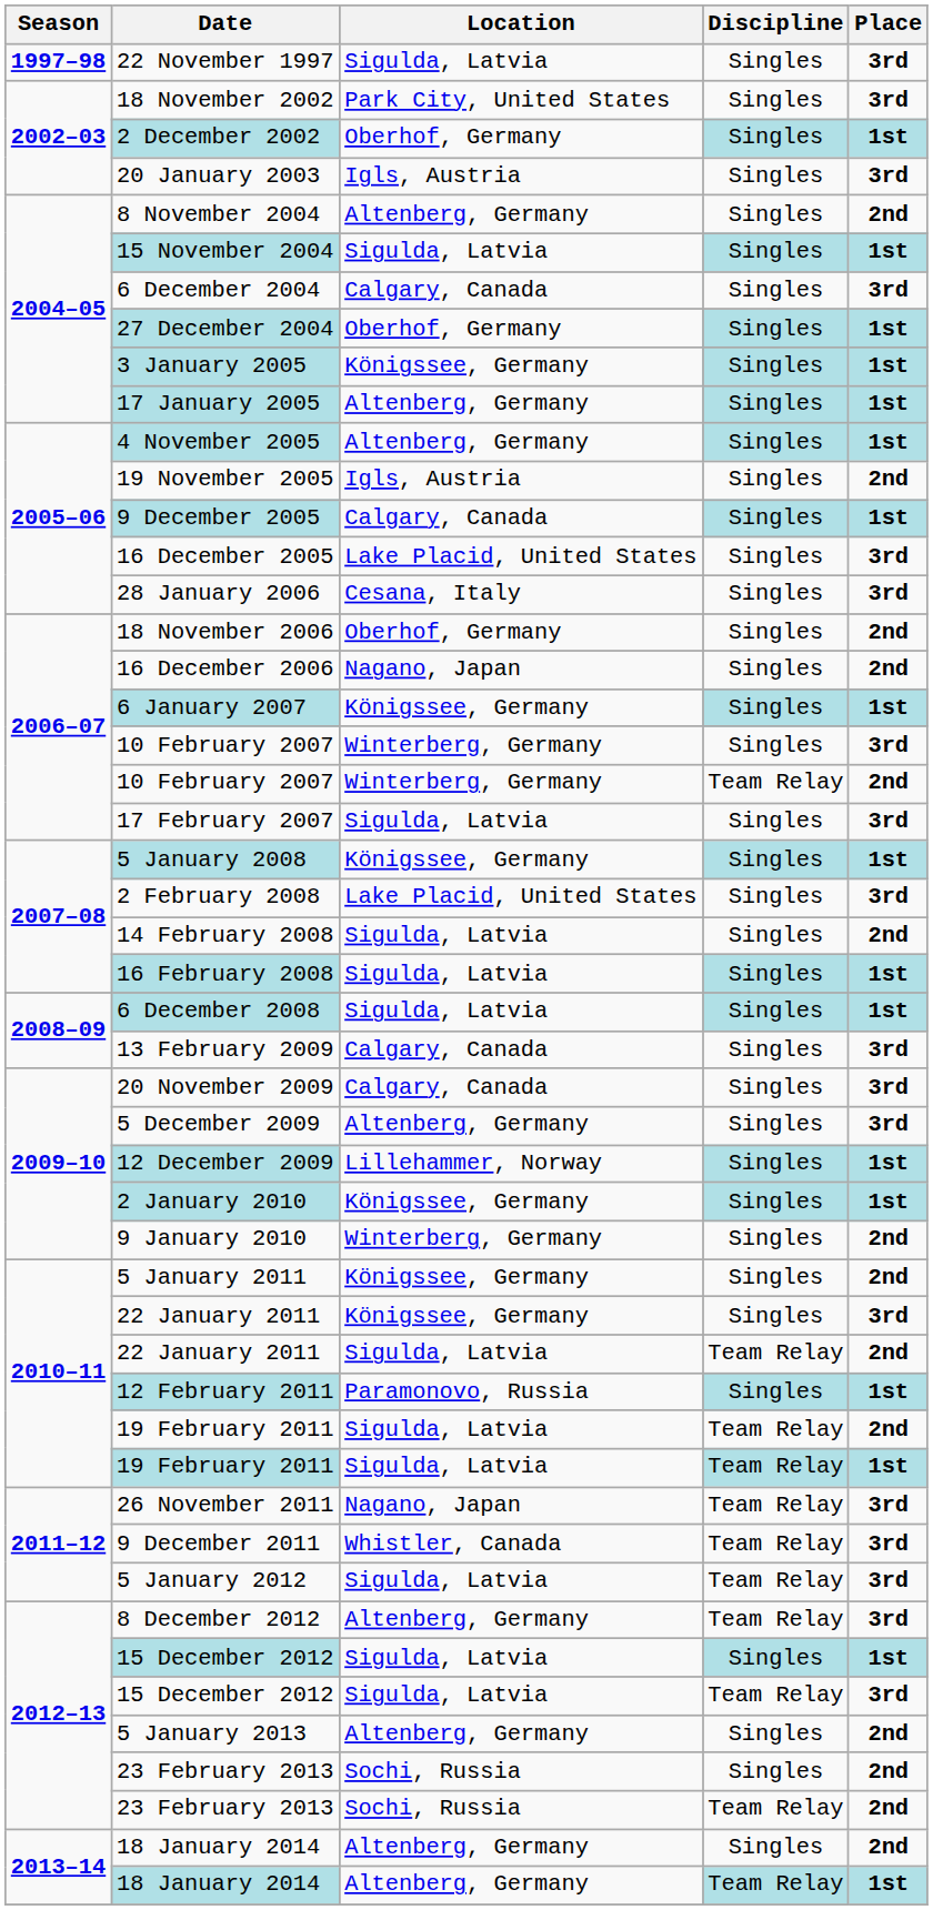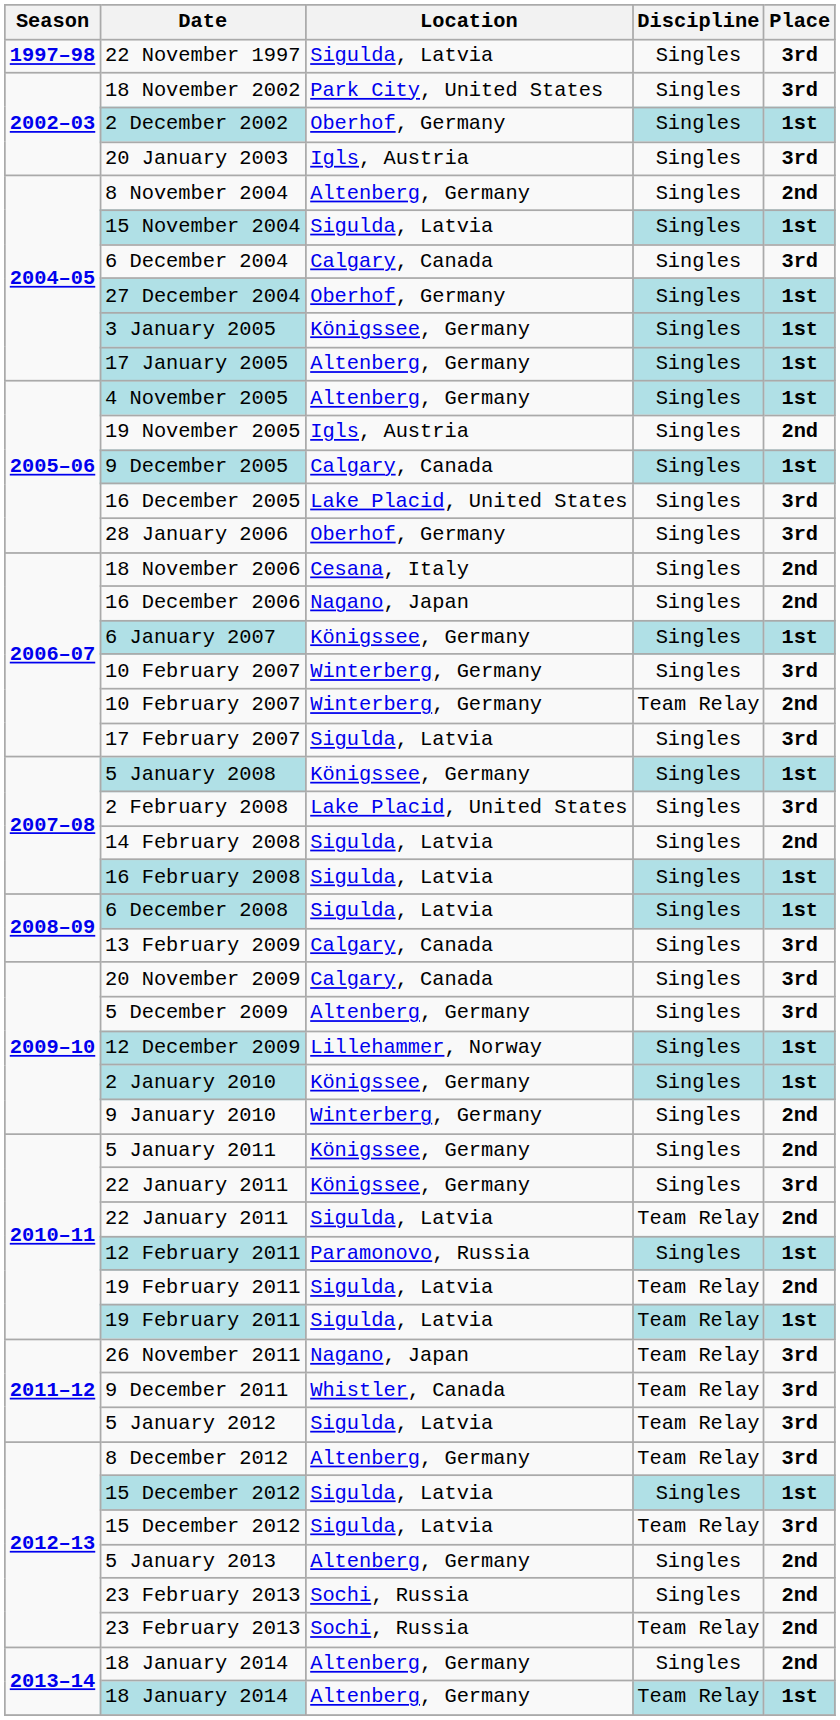 <table class="wikitable sortable"  style="font-size:90%; text-align:left;">
 <tr>
 <th>Season</th>
 <th>Date</th>
 <th>Location</th>
 <th>Discipline</th>
 <th>Place</th>
 </tr>
 <tr>
 <td rowspan="1" style="text-align:center;"><strong><a href='#'>1997–98</a></strong></td>
 <td>22 November 1997</td>
 <td> <a href='#'>Sigulda</a>, Latvia</td>
 <td align=center>Singles</td>
 <td align=center><strong>3rd</strong></td>
 </tr>
 <tr>
 <td rowspan="3" style="text-align:center;"><strong><a href='#'>2002–03</a></strong></td>
 <td>18 November 2002</td>
 <td> <a href='#'>Park City</a>, United States</td>
 <td align=center>Singles</td>
 <td align=center><strong>3rd</strong></td>
 </tr>
 <tr>
 <td bgcolor="#BOEOE6">2 December 2002</td>
 <td> <a href='#'>Oberhof</a>, Germany</td>
 <td bgcolor="#BOEOE6" align=center>Singles</td>
 <td bgcolor="#BOEOE6" align=center><strong>1st</strong></td>
 </tr>
 <tr>
 <td>20 January 2003</td>
 <td> <a href='#'>Igls</a>, Austria</td>
 <td align=center>Singles</td>
 <td align=center><strong>3rd</strong></td>
 </tr>
 <tr>
 <td rowspan="6" style="text-align:center;"><strong><a href='#'>2004–05</a></strong></td>
 <td>8 November 2004</td>
 <td> <a href='#'>Altenberg</a>, Germany</td>
 <td align=center>Singles</td>
 <td align=center><strong>2nd</strong></td>
 </tr>
 <tr>
 <td bgcolor="#BOEOE6">15 November 2004</td>
 <td> <a href='#'>Sigulda</a>, Latvia</td>
 <td bgcolor="#BOEOE6" align=center>Singles</td>
 <td bgcolor="#BOEOE6" align=center><strong>1st</strong></td>
 </tr>
 <tr>
 <td>6 December 2004</td>
 <td> <a href='#'>Calgary</a>, Canada</td>
 <td align=center>Singles</td>
 <td align=center><strong>3rd</strong></td>
 </tr>
 <tr>
 <td bgcolor="#BOEOE6">27 December 2004</td>
 <td> <a href='#'>Oberhof</a>, Germany</td>
 <td bgcolor="#BOEOE6" align=center>Singles</td>
 <td bgcolor="#BOEOE6" align=center><strong>1st</strong></td>
 </tr>
 <tr>
 <td bgcolor="#BOEOE6">3 January 2005</td>
 <td> <a href='#'>Königssee</a>, Germany</td>
 <td bgcolor="#BOEOE6" align=center>Singles</td>
 <td bgcolor="#BOEOE6" align=center><strong>1st</strong></td>
 </tr>
 <tr>
 <td bgcolor="#BOEOE6">17 January 2005</td>
 <td> <a href='#'>Altenberg</a>, Germany</td>
 <td bgcolor="#BOEOE6" align=center>Singles</td>
 <td bgcolor="#BOEOE6" align=center><strong>1st</strong></td>
 </tr>
 <tr>
 <td rowspan="5" style="text-align:center;"><strong><a href='#'>2005–06</a></strong></td>
 <td bgcolor="#BOEOE6">4 November 2005</td>
 <td> <a href='#'>Altenberg</a>, Germany</td>
 <td bgcolor="#BOEOE6" align=center>Singles</td>
 <td bgcolor="#BOEOE6" align=center><strong>1st</strong></td>
 </tr>
 <tr>
 <td>19 November 2005</td>
 <td> <a href='#'>Igls</a>, Austria</td>
 <td align=center>Singles</td>
 <td align=center><strong>2nd</strong></td>
 </tr>
 <tr>
 <td bgcolor="#BOEOE6">9 December 2005</td>
 <td> <a href='#'>Calgary</a>, Canada</td>
 <td bgcolor="#BOEOE6" align=center>Singles</td>
 <td bgcolor="#BOEOE6" align=center><strong>1st</strong></td>
 </tr>
 <tr>
 <td>16 December 2005</td>
 <td> <a href='#'>Lake Placid</a>, United States</td>
 <td align=center>Singles</td>
 <td align=center><strong>3rd</strong></td>
 </tr>
 <tr>
 <td>28 January 2006</td>
-<td> <a href='#'>Cesana</a>, Italy</td>
+<td> <a href='#'>Oberhof</a>, Germany</td>
 <td align=center>Singles</td>
 <td align=center><strong>3rd</strong></td>
 </tr>
 <tr>
 <td rowspan="6" style="text-align:center;"><strong><a href='#'>2006–07</a></strong></td>
 <td>18 November 2006</td>
-<td> <a href='#'>Oberhof</a>, Germany</td>
+<td> <a href='#'>Cesana</a>, Italy</td>
 <td align=center>Singles</td>
 <td align=center><strong>2nd</strong></td>
 </tr>
 <tr>
 <td>16 December 2006</td>
 <td> <a href='#'>Nagano</a>, Japan</td>
 <td align=center>Singles</td>
 <td align=center><strong>2nd</strong></td>
 </tr>
 <tr>
 <td bgcolor="#BOEOE6">6 January 2007</td>
 <td> <a href='#'>Königssee</a>, Germany</td>
 <td bgcolor="#BOEOE6" align=center>Singles</td>
 <td bgcolor="#BOEOE6" align=center><strong>1st</strong></td>
 </tr>
 <tr>
 <td>10 February 2007</td>
 <td> <a href='#'>Winterberg</a>, Germany</td>
 <td align=center>Singles</td>
 <td align=center><strong>3rd</strong></td>
 </tr>
 <tr>
 <td>10 February 2007</td>
 <td> <a href='#'>Winterberg</a>, Germany</td>
 <td align=center>Team Relay</td>
 <td align=center><strong>2nd</strong></td>
 </tr>
 <tr>
 <td>17 February 2007</td>
 <td> <a href='#'>Sigulda</a>, Latvia</td>
 <td align=center>Singles</td>
 <td align=center><strong>3rd</strong></td>
 </tr>
 <tr>
 <td rowspan="4" style="text-align:center;"><strong><a href='#'>2007–08</a></strong></td>
 <td bgcolor="#BOEOE6">5 January 2008</td>
 <td> <a href='#'>Königssee</a>, Germany</td>
 <td bgcolor="#BOEOE6" align=center>Singles</td>
 <td bgcolor="#BOEOE6" align=center><strong>1st</strong></td>
 </tr>
 <tr>
 <td>2 February 2008</td>
 <td> <a href='#'>Lake Placid</a>, United States</td>
 <td align=center>Singles</td>
 <td align=center><strong>3rd</strong></td>
 </tr>
 <tr>
 <td>14 February 2008</td>
 <td> <a href='#'>Sigulda</a>, Latvia</td>
 <td align=center>Singles</td>
 <td align=center><strong>2nd</strong></td>
 </tr>
 <tr>
 <td bgcolor="#BOEOE6">16 February 2008</td>
 <td> <a href='#'>Sigulda</a>, Latvia</td>
 <td bgcolor="#BOEOE6" align=center>Singles</td>
 <td bgcolor="#BOEOE6" align=center><strong>1st</strong></td>
 </tr>
 <tr>
 <td rowspan="2" style="text-align:center;"><strong><a href='#'>2008–09</a></strong></td>
 <td bgcolor="#BOEOE6">6 December 2008</td>
 <td> <a href='#'>Sigulda</a>, Latvia</td>
 <td bgcolor="#BOEOE6" align=center>Singles</td>
 <td bgcolor="#BOEOE6" align=center><strong>1st</strong></td>
 </tr>
 <tr>
 <td>13 February 2009</td>
 <td> <a href='#'>Calgary</a>, Canada</td>
 <td align=center>Singles</td>
 <td align=center><strong>3rd</strong></td>
 </tr>
 <tr>
 <td rowspan="5" style="text-align:center;"><strong><a href='#'>2009–10</a></strong></td>
 <td>20 November 2009</td>
 <td> <a href='#'>Calgary</a>, Canada</td>
 <td align=center>Singles</td>
 <td align=center><strong>3rd</strong></td>
 </tr>
 <tr>
 <td>5 December 2009</td>
 <td> <a href='#'>Altenberg</a>, Germany</td>
 <td align=center>Singles</td>
 <td align=center><strong>3rd</strong></td>
 </tr>
 <tr>
 <td bgcolor="#BOEOE6">12 December 2009</td>
 <td> <a href='#'>Lillehammer</a>, Norway</td>
 <td bgcolor="#BOEOE6" align=center>Singles</td>
 <td bgcolor="#BOEOE6" align=center><strong>1st</strong></td>
 </tr>
 <tr>
 <td bgcolor="#BOEOE6">2 January 2010</td>
 <td> <a href='#'>Königssee</a>, Germany</td>
 <td bgcolor="#BOEOE6" align=center>Singles</td>
 <td bgcolor="#BOEOE6" align=center><strong>1st</strong></td>
 </tr>
 <tr>
 <td>9 January 2010</td>
 <td> <a href='#'>Winterberg</a>, Germany</td>
 <td align=center>Singles</td>
 <td align=center><strong>2nd</strong></td>
 </tr>
 <tr>
 <td rowspan="6" style="text-align:center;"><strong><a href='#'>2010–11</a></strong></td>
 <td>5 January 2011</td>
 <td> <a href='#'>Königssee</a>, Germany</td>
 <td align=center>Singles</td>
 <td align=center><strong>2nd</strong></td>
 </tr>
 <tr>
 <td>22 January 2011</td>
 <td> <a href='#'>Königssee</a>, Germany</td>
 <td align=center>Singles</td>
 <td align=center><strong>3rd</strong></td>
 </tr>
 <tr>
 <td>22 January 2011</td>
 <td> <a href='#'>Sigulda</a>, Latvia</td>
 <td align=center>Team Relay</td>
 <td align=center><strong>2nd</strong></td>
 </tr>
 <tr>
 <td bgcolor="#BOEOE6">12 February 2011</td>
 <td> <a href='#'>Paramonovo</a>, Russia</td>
 <td bgcolor="#BOEOE6" align=center>Singles</td>
 <td bgcolor="#BOEOE6" align=center><strong>1st</strong></td>
 </tr>
 <tr>
 <td>19 February 2011</td>
 <td> <a href='#'>Sigulda</a>, Latvia</td>
 <td align=center>Team Relay</td>
 <td align=center><strong>2nd</strong></td>
 </tr>
 <tr>
 <td bgcolor="#BOEOE6">19 February 2011</td>
 <td> <a href='#'>Sigulda</a>, Latvia</td>
 <td bgcolor="#BOEOE6" align=center>Team Relay</td>
 <td bgcolor="#BOEOE6" align=center><strong>1st</strong></td>
 </tr>
 <tr>
 <td rowspan="3" style="text-align:center;"><strong><a href='#'>2011–12</a></strong></td>
 <td>26 November 2011</td>
 <td> <a href='#'>Nagano</a>, Japan</td>
 <td align=center>Team Relay</td>
 <td align=center><strong>3rd</strong></td>
 </tr>
 <tr>
 <td>9 December 2011</td>
 <td> <a href='#'>Whistler</a>, Canada</td>
 <td align=center>Team Relay</td>
 <td align=center><strong>3rd</strong></td>
 </tr>
 <tr>
 <td>5 January 2012</td>
 <td> <a href='#'>Sigulda</a>, Latvia</td>
 <td align=center>Team Relay</td>
 <td align=center><strong>3rd</strong></td>
 </tr>
 <tr>
 <td rowspan="6" style="text-align:center;"><strong><a href='#'>2012–13</a></strong></td>
 <td>8 December 2012</td>
 <td> <a href='#'>Altenberg</a>, Germany</td>
 <td align=center>Team Relay</td>
 <td align=center><strong>3rd</strong></td>
 </tr>
 <tr>
 <td bgcolor="#BOEOE6">15 December 2012</td>
 <td> <a href='#'>Sigulda</a>, Latvia</td>
 <td bgcolor="#BOEOE6" align=center>Singles</td>
 <td bgcolor="#BOEOE6" align=center><strong>1st</strong></td>
 </tr>
 <tr>
 <td>15 December 2012</td>
 <td> <a href='#'>Sigulda</a>, Latvia</td>
 <td align=center>Team Relay</td>
 <td align=center><strong>3rd</strong></td>
 </tr>
 <tr>
 <td>5 January 2013</td>
 <td> <a href='#'>Altenberg</a>, Germany</td>
 <td align=center>Singles</td>
 <td align=center><strong>2nd</strong></td>
 </tr>
 <tr>
 <td>23 February 2013</td>
 <td> <a href='#'>Sochi</a>, Russia</td>
 <td align=center>Singles</td>
 <td align=center><strong>2nd</strong></td>
 </tr>
 <tr>
 <td>23 February 2013</td>
 <td> <a href='#'>Sochi</a>, Russia</td>
 <td align=center>Team Relay</td>
 <td align=center><strong>2nd</strong></td>
 </tr>
 <tr>
 <td rowspan="2" style="text-align:center;"><strong><a href='#'>2013–14</a></strong></td>
 <td>18 January 2014</td>
 <td> <a href='#'>Altenberg</a>, Germany</td>
 <td align=center>Singles</td>
 <td align=center><strong>2nd</strong></td>
 </tr>
 <tr>
 <td bgcolor="#BOEOE6">18 January 2014</td>
 <td> <a href='#'>Altenberg</a>, Germany</td>
 <td bgcolor="#BOEOE6" align=center>Team Relay</td>
 <td bgcolor="#BOEOE6" align=center><strong>1st</strong></td>
 </tr>
 <tr>
 </tr>
 </table>
